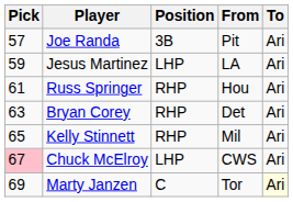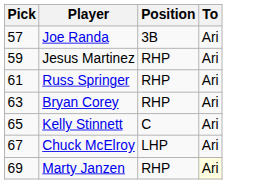 <table class="wikitable">
 <tr>
 <th>Pick</th>
 <th>Player</th>
 <th>Position</th>
-<th>From</th>
 <th>To</th>
 </tr>
 <tr>
 <td>57</td>
 <td><a href='#'>Joe Randa</a></td>
 <td>3B</td>
-<td>Pit</td>
 <td>Ari</td>
 </tr>
 <tr>
 <td>59</td>
 <td>Jesus Martinez</td>
-<td>LHP</td>
-<td>LA</td>
+<td>RHP</td>
 <td>Ari</td>
 </tr>
 <tr>
 <td>61</td>
 <td><a href='#'>Russ Springer</a></td>
 <td>RHP</td>
-<td>Hou</td>
 <td>Ari</td>
 </tr>
 <tr>
 <td>63</td>
 <td><a href='#'>Bryan Corey</a></td>
 <td>RHP</td>
-<td>Det</td>
 <td>Ari</td>
 </tr>
 <tr>
 <td>65</td>
 <td><a href='#'>Kelly Stinnett</a></td>
-<td>RHP</td>
-<td>Mil</td>
+<td>C</td>
 <td>Ari</td>
 </tr>
 <tr>
-<td style="background: pink;">67</td>
+<td>67</td>
 <td><a href='#'>Chuck McElroy</a></td>
 <td>LHP</td>
-<td>CWS</td>
 <td>Ari</td>
 </tr>
 <tr>
 <td>69</td>
 <td><a href='#'>Marty Janzen</a></td>
-<td>C</td>
-<td>Tor</td>
+<td>RHP</td>
 <td style="background: lightyellow;">Ari</td>
 </tr>
 </table>
